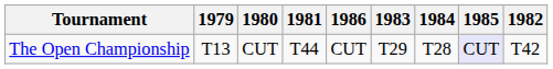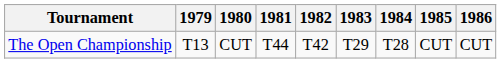 <table class="wikitable" style="font-size:95%;text-align:center;">
 <tr>
 <th>Tournament</th>
 <th>1979</th>
 <th>1980</th>
 <th>1981</th>
-<th>1986</th>
+<th>1982</th>
 <th>1983</th>
 <th>1984</th>
 <th>1985</th>
-<th>1982</th>
+<th>1986</th>
 </tr>
 <tr>
 <td align=left><a href='#'>The Open Championship</a></td>
 <td>T13</td>
 <td>CUT</td>
 <td>T44</td>
-<td>CUT</td>
+<td>T42</td>
 <td>T29</td>
 <td>T28</td>
-<td style="background: lavender;">CUT</td>
-<td>T42</td>
+<td>CUT</td>
+<td>CUT</td>
 </tr>
 </table>
